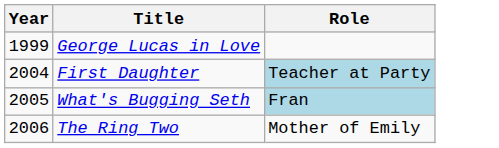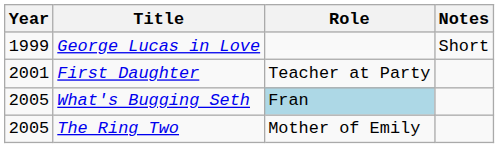 <table class="wikitable sortable">
 <tr>
 <th>Year</th>
 <th>Title</th>
 <th>Role</th>
+<th class="unsortable">Notes</th>
 </tr>
 <tr>
 <td>1999</td>
 <td><em><a href='#'>George Lucas in Love</a></em></td>
 <td></td>
+<td>Short</td>
 </tr>
 <tr>
-<td>2004</td>
+<td>2001</td>
 <td><em><a href='#'>First Daughter</a></em></td>
-<td style="background: lightblue;">Teacher at Party</td>
+<td>Teacher at Party</td>
+<td></td>
 </tr>
 <tr>
 <td>2005</td>
 <td><em><a href='#'>What's Bugging Seth</a></em></td>
 <td style="background: lightblue;">Fran</td>
+<td></td>
 </tr>
 <tr>
-<td>2006</td>
+<td>2005</td>
 <td><em><a href='#'>The Ring Two</a></em></td>
 <td>Mother of Emily</td>
+<td></td>
 </tr>
 </table>
